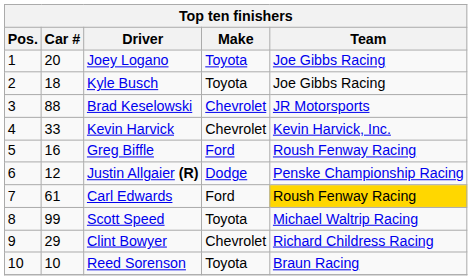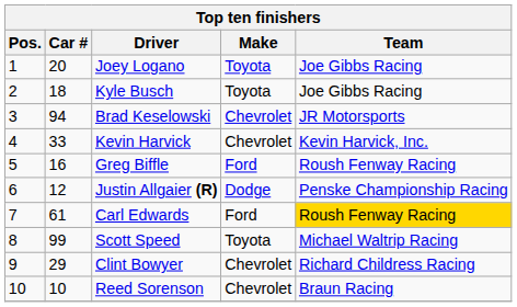 <table class="wikitable" style="font-size: 90%;">
 <tr>
 <th colspan=9>Top ten finishers</th>
 </tr>
 <tr>
 <th>Pos.</th>
 <th>Car #</th>
 <th>Driver</th>
 <th>Make</th>
 <th>Team</th>
 </tr>
 <tr>
 <td>1</td>
 <td>20</td>
 <td><a href='#'>Joey Logano</a></td>
 <td><a href='#'>Toyota</a></td>
 <td><a href='#'>Joe Gibbs Racing</a></td>
 </tr>
 <tr>
 <td>2</td>
 <td>18</td>
 <td><a href='#'>Kyle Busch</a></td>
 <td>Toyota</td>
 <td>Joe Gibbs Racing</td>
 </tr>
 <tr>
 <td>3</td>
-<td>88</td>
+<td>94</td>
 <td><a href='#'>Brad Keselowski</a></td>
 <td><a href='#'>Chevrolet</a></td>
 <td><a href='#'>JR Motorsports</a></td>
 </tr>
 <tr>
 <td>4</td>
 <td>33</td>
 <td><a href='#'>Kevin Harvick</a></td>
 <td>Chevrolet</td>
 <td><a href='#'>Kevin Harvick, Inc.</a></td>
 </tr>
 <tr>
 <td>5</td>
 <td>16</td>
 <td><a href='#'>Greg Biffle</a></td>
 <td><a href='#'>Ford</a></td>
 <td><a href='#'>Roush Fenway Racing</a></td>
 </tr>
 <tr>
 <td>6</td>
 <td>12</td>
 <td><a href='#'>Justin Allgaier</a> <strong>(R)</strong></td>
 <td><a href='#'>Dodge</a></td>
 <td><a href='#'>Penske Championship Racing</a></td>
 </tr>
 <tr>
 <td>7</td>
 <td>61</td>
 <td><a href='#'>Carl Edwards</a></td>
 <td>Ford</td>
 <td style="background: gold;">Roush Fenway Racing</td>
 </tr>
 <tr>
 <td>8</td>
 <td>99</td>
 <td><a href='#'>Scott Speed</a></td>
 <td>Toyota</td>
 <td><a href='#'>Michael Waltrip Racing</a></td>
 </tr>
 <tr>
 <td>9</td>
 <td>29</td>
 <td><a href='#'>Clint Bowyer</a></td>
 <td>Chevrolet</td>
 <td><a href='#'>Richard Childress Racing</a></td>
 </tr>
 <tr>
 <td>10</td>
 <td>10</td>
 <td><a href='#'>Reed Sorenson</a></td>
-<td>Toyota</td>
+<td>Chevrolet</td>
 <td><a href='#'>Braun Racing</a></td>
 </tr>
 <tr>
 </tr>
 </table>
